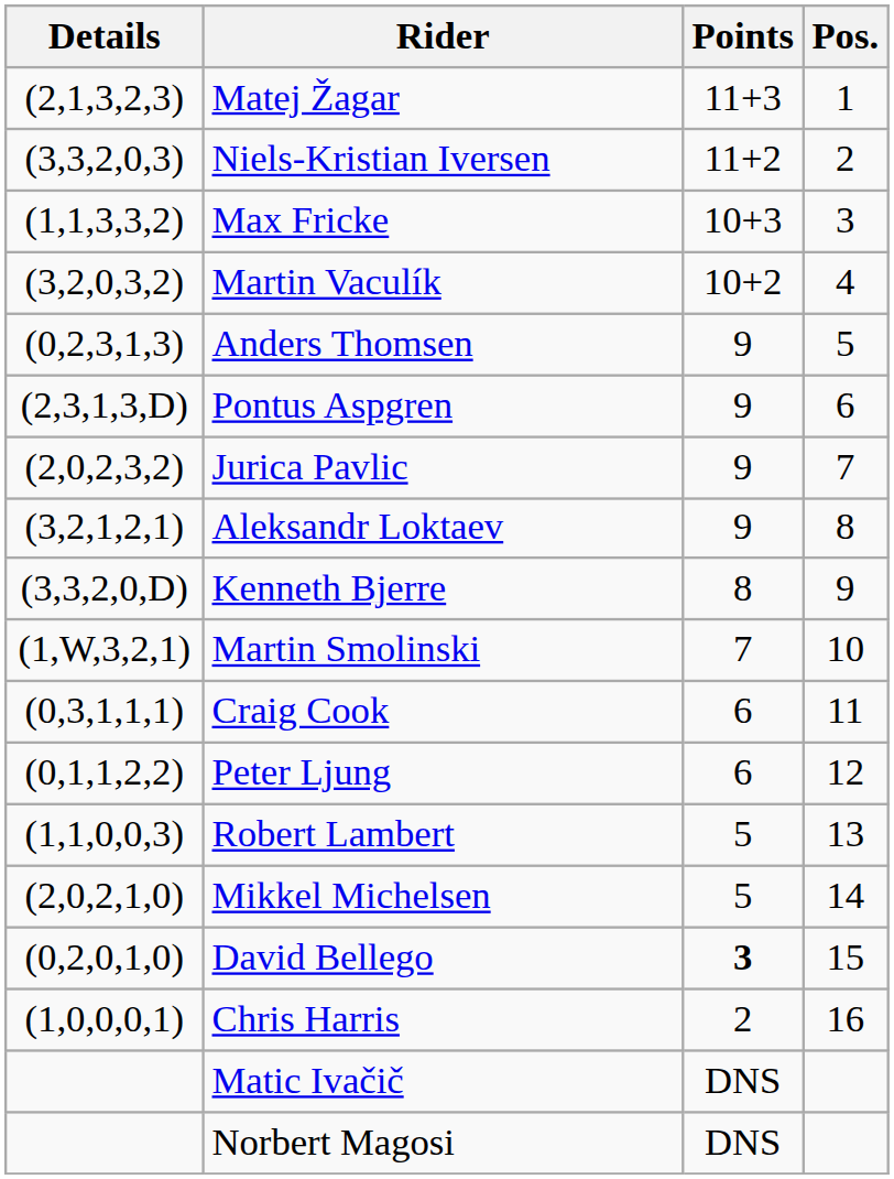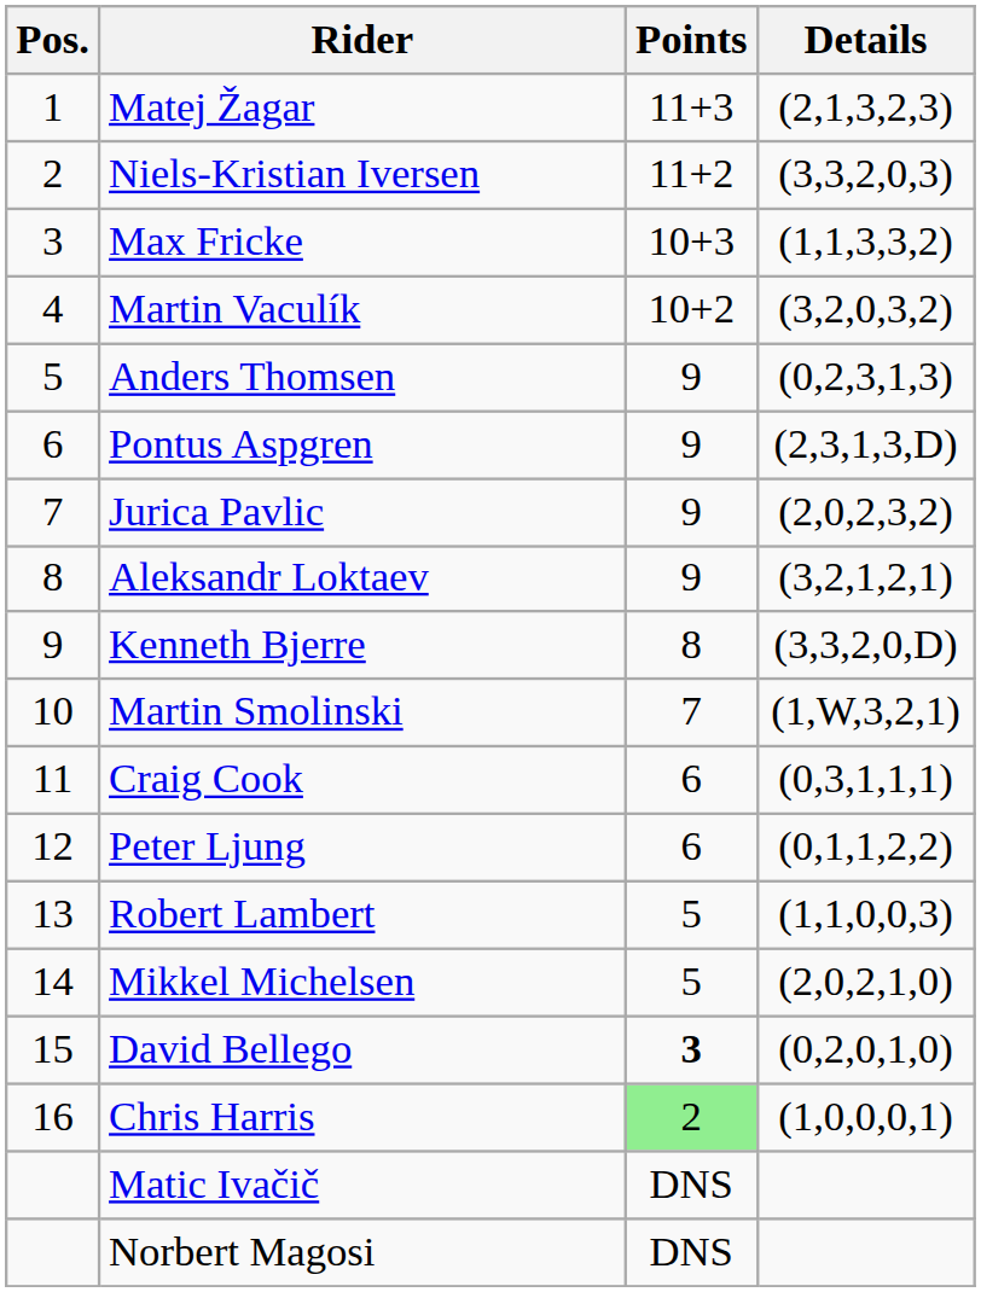 <table class=wikitable style="font-size:93%; text-align:center;">
 <tr>
-<th width=70px>Details</th>
+<th width=25px>Pos.</th>
 <th width=180px>Rider</th>
 <th width=40px>Points</th>
-<th width=25px>Pos.</th>
+<th width=70px>Details</th>
 </tr>
 <tr>
-<td>(2,1,3,2,3)</td>
+<td>1</td>
 <td style="text-align:left;"> <a href='#'>Matej Žagar</a></td>
 <td>11+3</td>
-<td>1</td>
+<td>(2,1,3,2,3)</td>
 </tr>
 <tr>
-<td>(3,3,2,0,3)</td>
+<td>2</td>
 <td style="text-align:left;">  <a href='#'>Niels-Kristian Iversen</a></td>
 <td>11+2</td>
-<td>2</td>
+<td>(3,3,2,0,3)</td>
 </tr>
 <tr>
-<td>(1,1,3,3,2)</td>
+<td>3</td>
 <td style="text-align:left;"> <a href='#'>Max Fricke</a></td>
 <td>10+3</td>
-<td>3</td>
+<td>(1,1,3,3,2)</td>
 </tr>
 <tr>
-<td>(3,2,0,3,2)</td>
+<td>4</td>
 <td style="text-align:left;"> <a href='#'>Martin Vaculík</a></td>
 <td>10+2</td>
-<td>4</td>
+<td>(3,2,0,3,2)</td>
 </tr>
 <tr>
-<td>(0,2,3,1,3)</td>
+<td>5</td>
 <td style="text-align:left;"> <a href='#'>Anders Thomsen</a></td>
 <td>9</td>
-<td>5</td>
+<td>(0,2,3,1,3)</td>
 </tr>
 <tr>
-<td>(2,3,1,3,D)</td>
+<td>6</td>
 <td style="text-align:left;">  <a href='#'>Pontus Aspgren</a></td>
 <td>9</td>
-<td>6</td>
+<td>(2,3,1,3,D)</td>
 </tr>
 <tr>
-<td>(2,0,2,3,2)</td>
+<td>7</td>
 <td style="text-align:left;"> <a href='#'>Jurica Pavlic</a></td>
 <td>9</td>
-<td>7</td>
+<td>(2,0,2,3,2)</td>
 </tr>
 <tr>
-<td>(3,2,1,2,1)</td>
+<td>8</td>
 <td style="text-align:left;"> <a href='#'>Aleksandr Loktaev</a></td>
 <td>9</td>
-<td>8</td>
+<td>(3,2,1,2,1)</td>
 </tr>
 <tr>
-<td>(3,3,2,0,D)</td>
+<td>9</td>
 <td style="text-align:left;"> <a href='#'>Kenneth Bjerre</a></td>
 <td>8</td>
-<td>9</td>
+<td>(3,3,2,0,D)</td>
 </tr>
 <tr>
-<td>(1,W,3,2,1)</td>
+<td>10</td>
 <td style="text-align:left;"> <a href='#'>Martin Smolinski</a></td>
 <td>7</td>
-<td>10</td>
+<td>(1,W,3,2,1)</td>
 </tr>
 <tr>
-<td>(0,3,1,1,1)</td>
+<td>11</td>
 <td style="text-align:left;"> <a href='#'>Craig Cook</a></td>
 <td>6</td>
-<td>11</td>
+<td>(0,3,1,1,1)</td>
 </tr>
 <tr>
-<td>(0,1,1,2,2)</td>
+<td>12</td>
 <td style="text-align:left;"> <a href='#'>Peter Ljung</a></td>
 <td>6</td>
-<td>12</td>
+<td>(0,1,1,2,2)</td>
 </tr>
 <tr>
-<td>(1,1,0,0,3)</td>
+<td>13</td>
 <td style="text-align:left;"> <a href='#'>Robert Lambert</a></td>
 <td>5</td>
-<td>13</td>
+<td>(1,1,0,0,3)</td>
 </tr>
 <tr>
-<td>(2,0,2,1,0)</td>
+<td>14</td>
 <td style="text-align:left;"> <a href='#'>Mikkel Michelsen</a></td>
 <td>5</td>
-<td>14</td>
+<td>(2,0,2,1,0)</td>
 </tr>
 <tr>
-<td>(0,2,0,1,0)</td>
+<td>15</td>
 <td style="text-align:left;"> <a href='#'>David Bellego</a></td>
 <td><strong>3</strong></td>
-<td>15</td>
+<td>(0,2,0,1,0)</td>
 </tr>
 <tr>
+<td>16</td>
+<td style="text-align:left;"> <a href='#'>Chris Harris</a></td>
+<td style="background: lightgreen;">2</td>
 <td>(1,0,0,0,1)</td>
-<td style="text-align:left;"> <a href='#'>Chris Harris</a></td>
-<td>2</td>
-<td>16</td>
 </tr>
 <tr>
 <td></td>
 <td style="text-align:left;"> <a href='#'>Matic Ivačič</a></td>
 <td>DNS</td>
 <td></td>
 </tr>
 <tr>
 <td></td>
 <td style="text-align:left;"> Norbert Magosi</td>
 <td>DNS</td>
 <td></td>
 </tr>
 </table>
